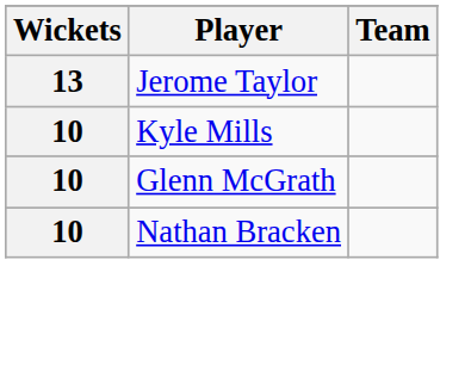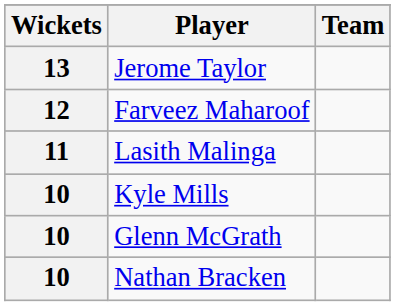 <table class="wikitable">
 <tr>
 </tr>
 <tr>
 <th>Wickets</th>
 <th>Player</th>
 <th>Team</th>
 </tr>
 <tr>
 <th>13</th>
 <td><a href='#'>Jerome Taylor</a></td>
+<td></td>
+</tr>
+<tr>
+<th>12</th>
+<td><a href='#'>Farveez Maharoof</a></td>
+<td></td>
+</tr>
+<tr>
+<th>11</th>
+<td><a href='#'>Lasith Malinga</a></td>
 <td></td>
 </tr>
 <tr>
 <th>10</th>
 <td><a href='#'>Kyle Mills</a></td>
 <td></td>
 </tr>
 <tr>
 <th>10</th>
 <td><a href='#'>Glenn McGrath</a></td>
 <td></td>
 </tr>
 <tr>
 <th>10</th>
 <td><a href='#'>Nathan Bracken</a></td>
 <td></td>
 </tr>
 </table>
